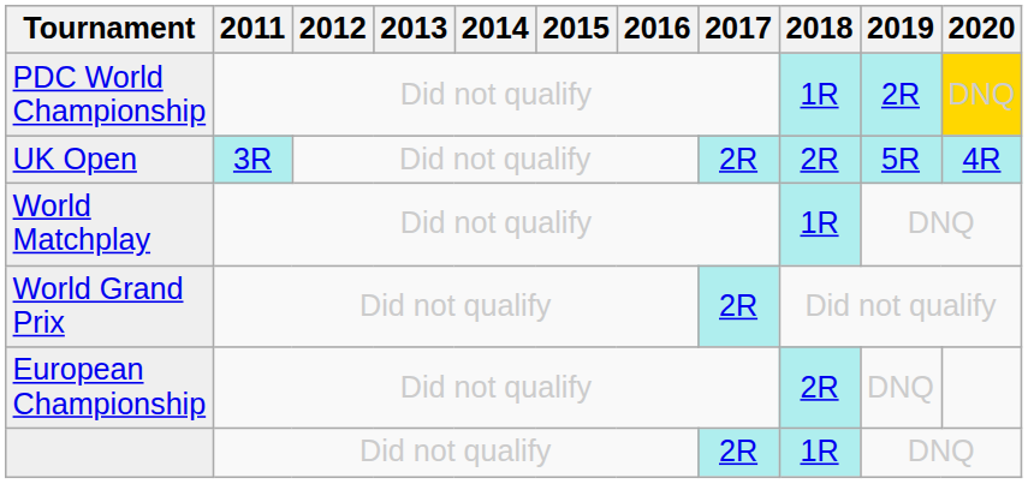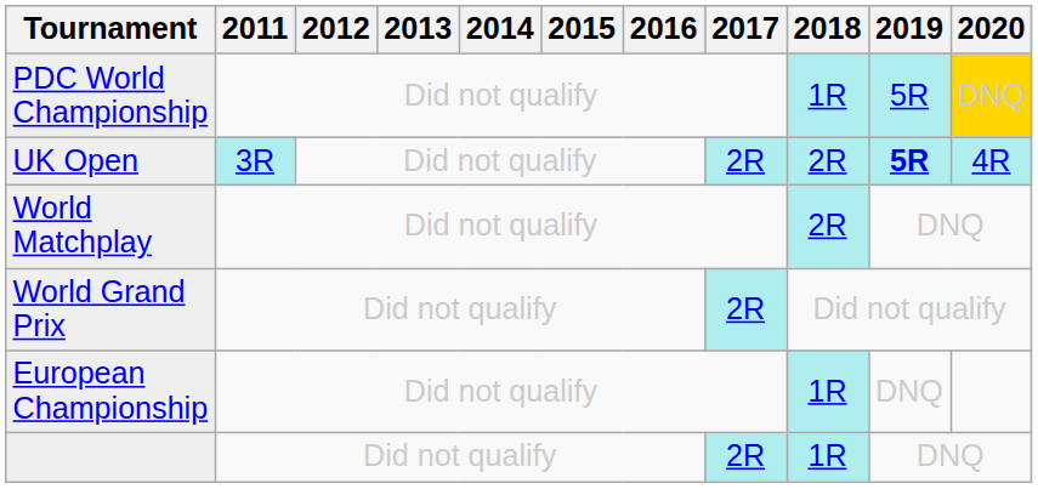 <table class="wikitable" style="width:30%; margin:0">
 <tr>
 <th>Tournament</th>
 <th>2011</th>
 <th>2012</th>
 <th>2013</th>
 <th>2014</th>
 <th>2015</th>
 <th>2016</th>
 <th>2017</th>
 <th>2018</th>
 <th>2019</th>
 <th>2020</th>
 </tr>
 <tr>
 <td style="background:#efefef;"><a href='#'>PDC World Championship</a></td>
 <td colspan="7" style="text-align:center; color:#ccc;">Did not qualify</td>
 <td style="text-align:center; background:#afeeee;"><a href='#'>1R</a></td>
-<td style="text-align:center; background:#afeeee;"><a href='#'>2R</a></td>
+<td style="text-align:center; background:#afeeee;"><a href='#'>5R</a></td>
 <td style="background: gold; text-align:center; color:#ccc;">DNQ</td>
 </tr>
 <tr>
 <td style="background:#efefef;"><a href='#'>UK Open</a></td>
 <td style="text-align:center; background:#afeeee;"><a href='#'>3R</a></td>
 <td colspan="5" style="text-align:center; color:#ccc;">Did not qualify</td>
 <td style="text-align:center; background:#afeeee;"><a href='#'>2R</a></td>
 <td style="text-align:center; background:#afeeee;"><a href='#'>2R</a></td>
-<td style="text-align:center; background:#afeeee;"><a href='#'>5R</a></td>
+<td style="text-align:center; background:#afeeee;"><strong><a href='#'>5R</a></strong></td>
 <td style="text-align:center; background:#afeeee;"><a href='#'>4R</a></td>
 </tr>
 <tr>
 <td style="background:#efefef;"><a href='#'>World Matchplay</a></td>
 <td colspan="7" style="text-align:center; color:#ccc;">Did not qualify</td>
-<td style="text-align:center; background:#afeeee;"><a href='#'>1R</a></td>
+<td style="text-align:center; background:#afeeee;"><a href='#'>2R</a></td>
 <td colspan="2" style="text-align:center; color:#ccc;">DNQ</td>
 </tr>
 <tr>
 <td style="background:#efefef;"><a href='#'>World Grand Prix</a></td>
 <td colspan="6" style="text-align:center; color:#ccc;">Did not qualify</td>
 <td style="text-align:center; background:#afeeee;"><a href='#'>2R</a></td>
 <td colspan="3" style="text-align:center; color:#ccc;">Did not qualify</td>
 </tr>
 <tr>
 <td style="background:#efefef;"><a href='#'>European Championship</a></td>
 <td colspan="7" style="text-align:center; color:#ccc;">Did not qualify</td>
-<td style="text-align:center; background:#afeeee;"><a href='#'>2R</a></td>
+<td style="text-align:center; background:#afeeee;"><a href='#'>1R</a></td>
 <td colspan="1" style="text-align:center; color:#ccc;">DNQ</td>
 <td></td>
 </tr>
 <tr>
 <td style="background:#efefef;"></td>
 <td colspan="6" style="text-align:center; color:#ccc;">Did not qualify</td>
 <td style="text-align:center; background:#afeeee;"><a href='#'>2R</a></td>
 <td style="text-align:center; background:#afeeee;"><a href='#'>1R</a></td>
 <td colspan="2" style="text-align:center; color:#ccc;">DNQ</td>
 </tr>
 </table>
